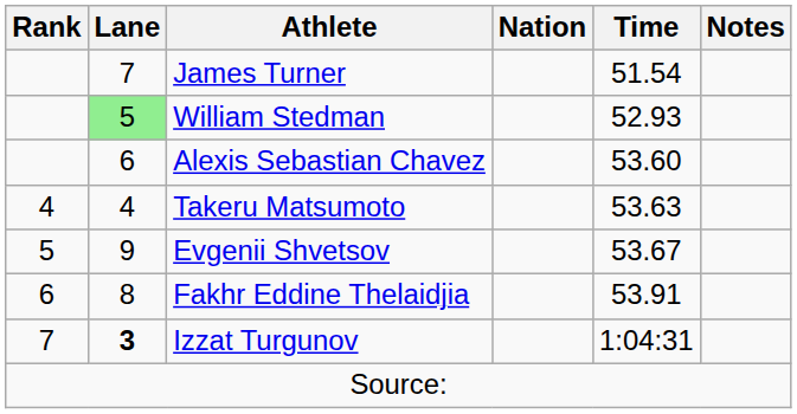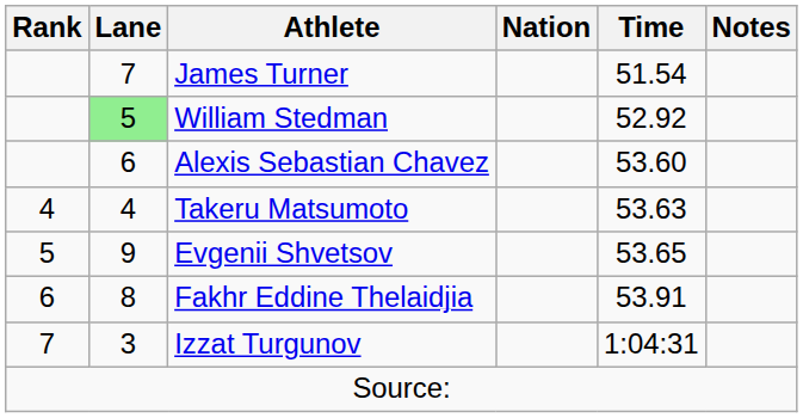 <table class="wikitable sortable" style="text-align:center;">
 <tr>
 <th scope="col">Rank</th>
 <th scope="col">Lane</th>
 <th scope="col">Athlete</th>
 <th scope="col">Nation</th>
 <th scope="col">Time</th>
 <th scope="col">Notes</th>
 </tr>
 <tr>
 <td></td>
 <td>7</td>
 <td align=left><a href='#'>James Turner</a></td>
 <td align=left></td>
 <td>51.54</td>
 <td></td>
 </tr>
 <tr>
 <td></td>
 <td style="background: lightgreen;">5</td>
 <td align=left><a href='#'>William Stedman</a></td>
 <td align=left></td>
-<td>52.93</td>
+<td>52.92</td>
 <td></td>
 </tr>
 <tr>
 <td></td>
 <td>6</td>
 <td align=left><a href='#'>Alexis Sebastian Chavez</a></td>
 <td align=left></td>
 <td>53.60</td>
 <td></td>
 </tr>
 <tr>
 <td>4</td>
 <td>4</td>
 <td align=left><a href='#'>Takeru Matsumoto</a></td>
 <td align=left></td>
 <td>53.63</td>
 <td></td>
 </tr>
 <tr>
 <td>5</td>
 <td>9</td>
 <td align=left><a href='#'>Evgenii Shvetsov</a></td>
 <td align=left></td>
-<td>53.67</td>
+<td>53.65</td>
 <td></td>
 </tr>
 <tr>
 <td>6</td>
 <td>8</td>
 <td align=left><a href='#'>Fakhr Eddine Thelaidjia</a></td>
 <td align=left></td>
 <td>53.91</td>
 <td></td>
 </tr>
 <tr>
 <td>7</td>
-<td><strong>3</strong></td>
+<td>3</td>
 <td align=left><a href='#'>Izzat Turgunov</a></td>
 <td align=left></td>
 <td>1:04:31</td>
 <td></td>
 </tr>
 <tr class="sortbottom">
 <td colspan=6>Source:</td>
 </tr>
 </table>
